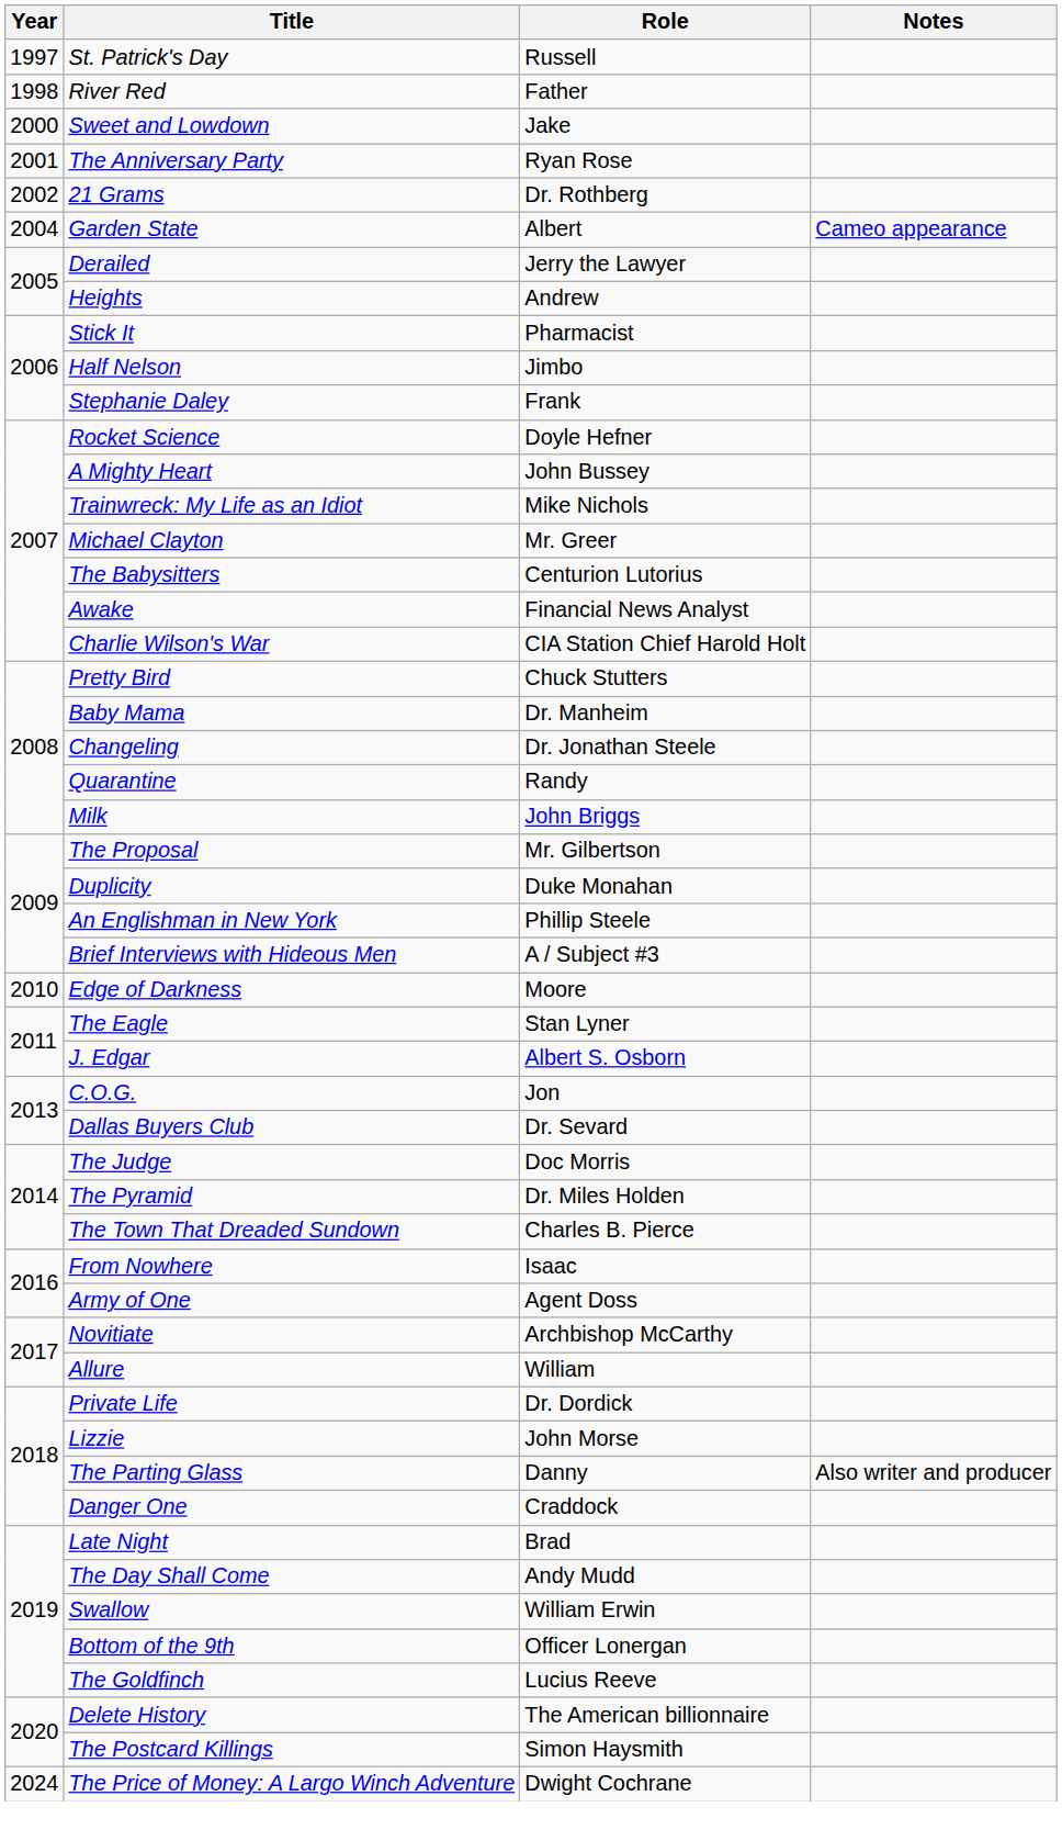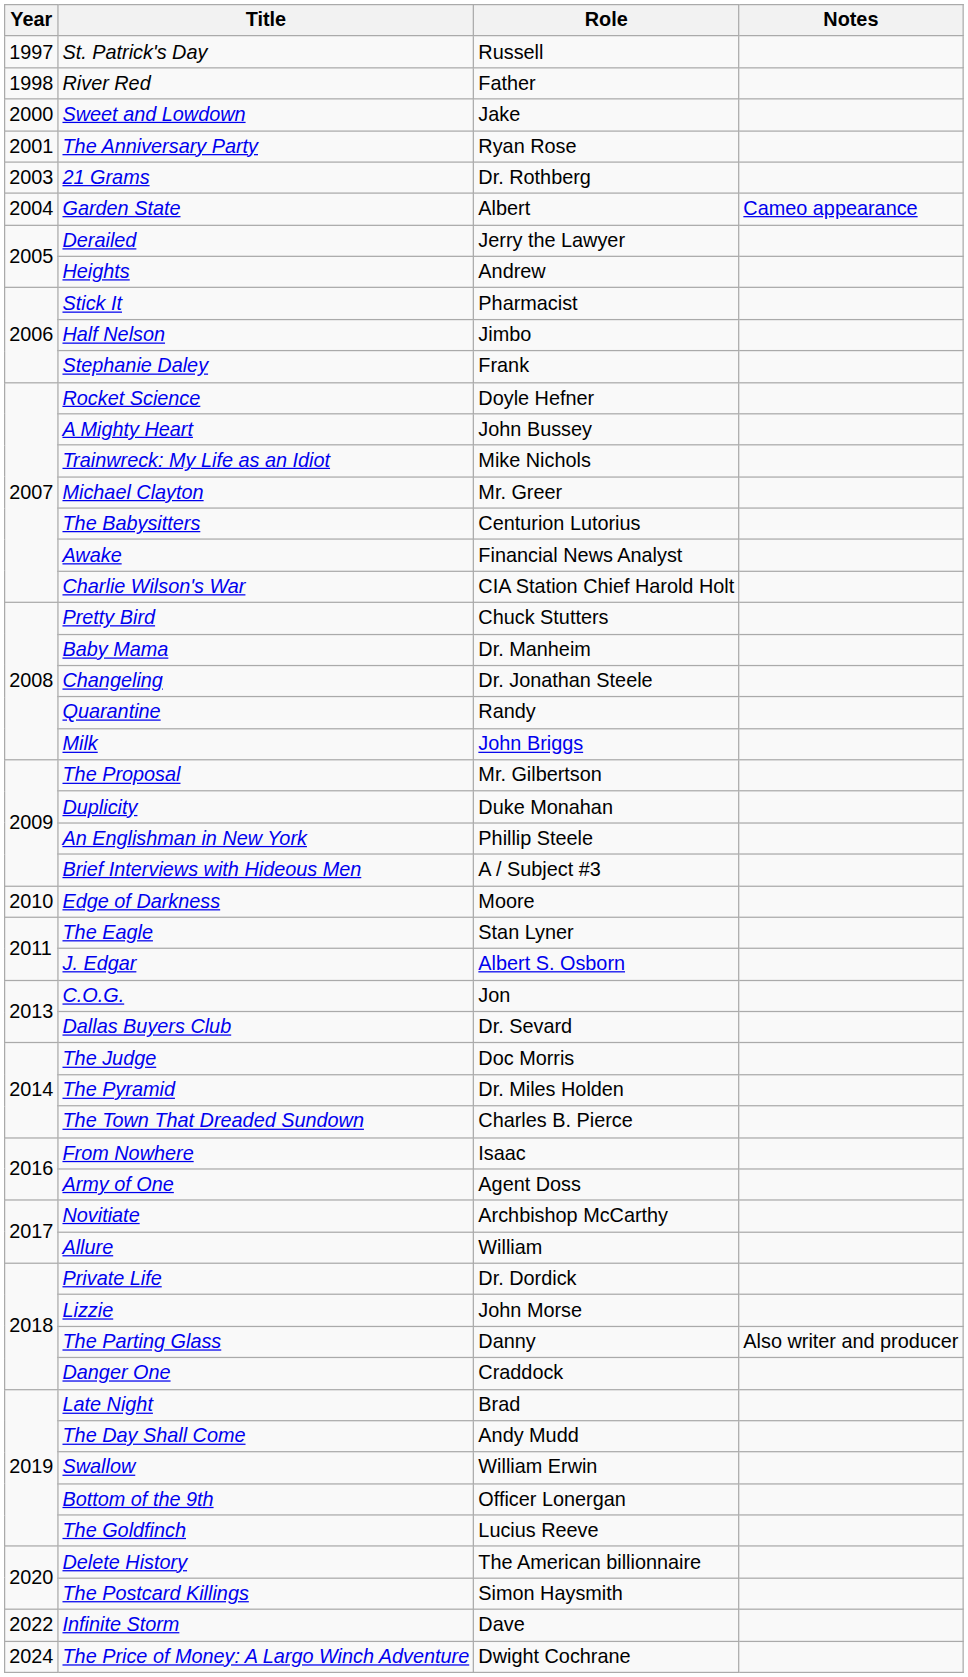 <table class="wikitable sortable">
 <tr>
 <th>Year</th>
 <th>Title</th>
 <th>Role</th>
 <th>Notes</th>
 </tr>
 <tr>
 <td>1997</td>
 <td><em>St. Patrick's Day</em></td>
 <td>Russell</td>
 <td></td>
 </tr>
 <tr>
 <td>1998</td>
 <td><em>River Red</em></td>
 <td>Father</td>
 <td></td>
 </tr>
 <tr>
 <td>2000</td>
 <td><em><a href='#'>Sweet and Lowdown</a></em></td>
 <td>Jake</td>
 <td></td>
 </tr>
 <tr>
 <td>2001</td>
 <td><em><a href='#'>The Anniversary Party</a></em></td>
 <td>Ryan Rose</td>
 <td></td>
 </tr>
 <tr>
-<td>2002</td>
+<td>2003</td>
 <td><em><a href='#'>21 Grams</a></em></td>
 <td>Dr. Rothberg</td>
 <td></td>
 </tr>
 <tr>
 <td>2004</td>
 <td><em><a href='#'>Garden State</a></em></td>
 <td>Albert</td>
 <td><a href='#'>Cameo appearance</a></td>
 </tr>
 <tr>
 <td rowspan="2">2005</td>
 <td><em><a href='#'>Derailed</a></em></td>
 <td>Jerry the Lawyer</td>
 <td></td>
 </tr>
 <tr>
 <td><em><a href='#'>Heights</a></em></td>
 <td>Andrew</td>
 <td></td>
 </tr>
 <tr>
 <td rowspan="3">2006</td>
 <td><em><a href='#'>Stick It</a></em></td>
 <td>Pharmacist</td>
 <td></td>
 </tr>
 <tr>
 <td><em><a href='#'>Half Nelson</a></em></td>
 <td>Jimbo</td>
 <td></td>
 </tr>
 <tr>
 <td><em><a href='#'>Stephanie Daley</a></em></td>
 <td>Frank</td>
 <td></td>
 </tr>
 <tr>
 <td rowspan="7">2007</td>
 <td><em><a href='#'>Rocket Science</a></em></td>
 <td>Doyle Hefner</td>
 <td></td>
 </tr>
 <tr>
 <td><em><a href='#'>A Mighty Heart</a></em></td>
 <td>John Bussey</td>
 <td></td>
 </tr>
 <tr>
 <td><em><a href='#'>Trainwreck: My Life as an Idiot</a></em></td>
 <td>Mike Nichols</td>
 <td></td>
 </tr>
 <tr>
 <td><em><a href='#'>Michael Clayton</a></em></td>
 <td>Mr. Greer</td>
 <td></td>
 </tr>
 <tr>
 <td><em><a href='#'>The Babysitters</a></em></td>
 <td>Centurion Lutorius</td>
 <td></td>
 </tr>
 <tr>
 <td><em><a href='#'>Awake</a></em></td>
 <td>Financial News Analyst</td>
 <td></td>
 </tr>
 <tr>
 <td><em><a href='#'>Charlie Wilson's War</a></em></td>
 <td>CIA Station Chief Harold Holt</td>
 <td></td>
 </tr>
 <tr>
 <td rowspan="5">2008</td>
 <td><em><a href='#'>Pretty Bird</a></em></td>
 <td>Chuck Stutters</td>
 <td></td>
 </tr>
 <tr>
 <td><em><a href='#'>Baby Mama</a></em></td>
 <td>Dr. Manheim</td>
 <td></td>
 </tr>
 <tr>
 <td><em><a href='#'>Changeling</a></em></td>
 <td>Dr. Jonathan Steele</td>
 <td></td>
 </tr>
 <tr>
 <td><em><a href='#'>Quarantine</a></em></td>
 <td>Randy</td>
 <td></td>
 </tr>
 <tr>
 <td><em><a href='#'>Milk</a></em></td>
 <td><a href='#'>John Briggs</a></td>
 <td></td>
 </tr>
 <tr>
 <td rowspan="4">2009</td>
 <td><em><a href='#'>The Proposal</a></em></td>
 <td>Mr. Gilbertson</td>
 <td></td>
 </tr>
 <tr>
 <td><em><a href='#'>Duplicity</a></em></td>
 <td>Duke Monahan</td>
 <td></td>
 </tr>
 <tr>
 <td><em><a href='#'>An Englishman in New York</a></em></td>
 <td>Phillip Steele</td>
 <td></td>
 </tr>
 <tr>
 <td><em><a href='#'>Brief Interviews with Hideous Men</a></em></td>
 <td>A / Subject #3</td>
 <td></td>
 </tr>
 <tr>
 <td>2010</td>
 <td><em><a href='#'>Edge of Darkness</a></em></td>
 <td>Moore</td>
 <td></td>
 </tr>
 <tr>
 <td rowspan="2">2011</td>
 <td><em><a href='#'>The Eagle</a></em></td>
 <td>Stan Lyner</td>
 <td></td>
 </tr>
 <tr>
 <td><em><a href='#'>J. Edgar</a></em></td>
 <td><a href='#'>Albert S. Osborn</a></td>
 <td></td>
 </tr>
 <tr>
 <td rowspan="2">2013</td>
 <td><em><a href='#'>C.O.G.</a></em></td>
 <td>Jon</td>
 <td></td>
 </tr>
 <tr>
 <td><em><a href='#'>Dallas Buyers Club</a></em></td>
 <td>Dr. Sevard</td>
 <td></td>
 </tr>
 <tr>
 <td rowspan="3">2014</td>
 <td><em><a href='#'>The Judge</a></em></td>
 <td>Doc Morris</td>
 <td></td>
 </tr>
 <tr>
 <td><em><a href='#'>The Pyramid</a></em></td>
 <td>Dr. Miles Holden</td>
 <td></td>
 </tr>
 <tr>
 <td><em><a href='#'>The Town That Dreaded Sundown</a></em></td>
 <td>Charles B. Pierce</td>
 <td></td>
 </tr>
 <tr>
 <td rowspan="2">2016</td>
 <td><em><a href='#'>From Nowhere</a></em></td>
 <td>Isaac</td>
 <td></td>
 </tr>
 <tr>
 <td><em><a href='#'>Army of One</a></em></td>
 <td>Agent Doss</td>
 <td></td>
 </tr>
 <tr>
 <td rowspan="2">2017</td>
 <td><em><a href='#'>Novitiate</a></em></td>
 <td>Archbishop McCarthy</td>
 <td></td>
 </tr>
 <tr>
 <td><em><a href='#'>Allure</a></em></td>
 <td>William</td>
 <td></td>
 </tr>
 <tr>
 <td rowspan="4">2018</td>
 <td><em><a href='#'>Private Life</a></em></td>
 <td>Dr. Dordick</td>
 <td></td>
 </tr>
 <tr>
 <td><em><a href='#'>Lizzie</a></em></td>
 <td>John Morse</td>
 <td></td>
 </tr>
 <tr>
 <td><em><a href='#'>The Parting Glass</a></em></td>
 <td>Danny</td>
 <td>Also writer and producer</td>
 </tr>
 <tr>
 <td><em><a href='#'>Danger One</a></em></td>
 <td>Craddock</td>
 <td></td>
 </tr>
 <tr>
 <td rowspan="5">2019</td>
 <td><em><a href='#'>Late Night</a></em></td>
 <td>Brad</td>
 <td></td>
 </tr>
 <tr>
 <td><em><a href='#'>The Day Shall Come</a></em></td>
 <td>Andy Mudd</td>
 <td></td>
 </tr>
 <tr>
 <td><em><a href='#'>Swallow</a></em></td>
 <td>William Erwin</td>
 <td></td>
 </tr>
 <tr>
 <td><em><a href='#'>Bottom of the 9th</a></em></td>
 <td>Officer Lonergan</td>
 <td></td>
 </tr>
 <tr>
 <td><em><a href='#'>The Goldfinch</a></em></td>
 <td>Lucius Reeve</td>
 <td></td>
 </tr>
 <tr>
 <td rowspan="2">2020</td>
 <td><em><a href='#'>Delete History</a></em></td>
 <td>The American billionnaire</td>
 <td></td>
 </tr>
 <tr>
 <td><em><a href='#'>The Postcard Killings</a></em></td>
 <td>Simon Haysmith</td>
 <td></td>
 </tr>
 <tr>
+<td>2022</td>
+<td><em><a href='#'>Infinite Storm</a></em></td>
+<td>Dave</td>
+<td></td>
+</tr>
+<tr>
 <td>2024</td>
 <td><em><a href='#'>The Price of Money: A Largo Winch Adventure</a></em></td>
 <td>Dwight Cochrane</td>
 <td></td>
 </tr>
 </table>
